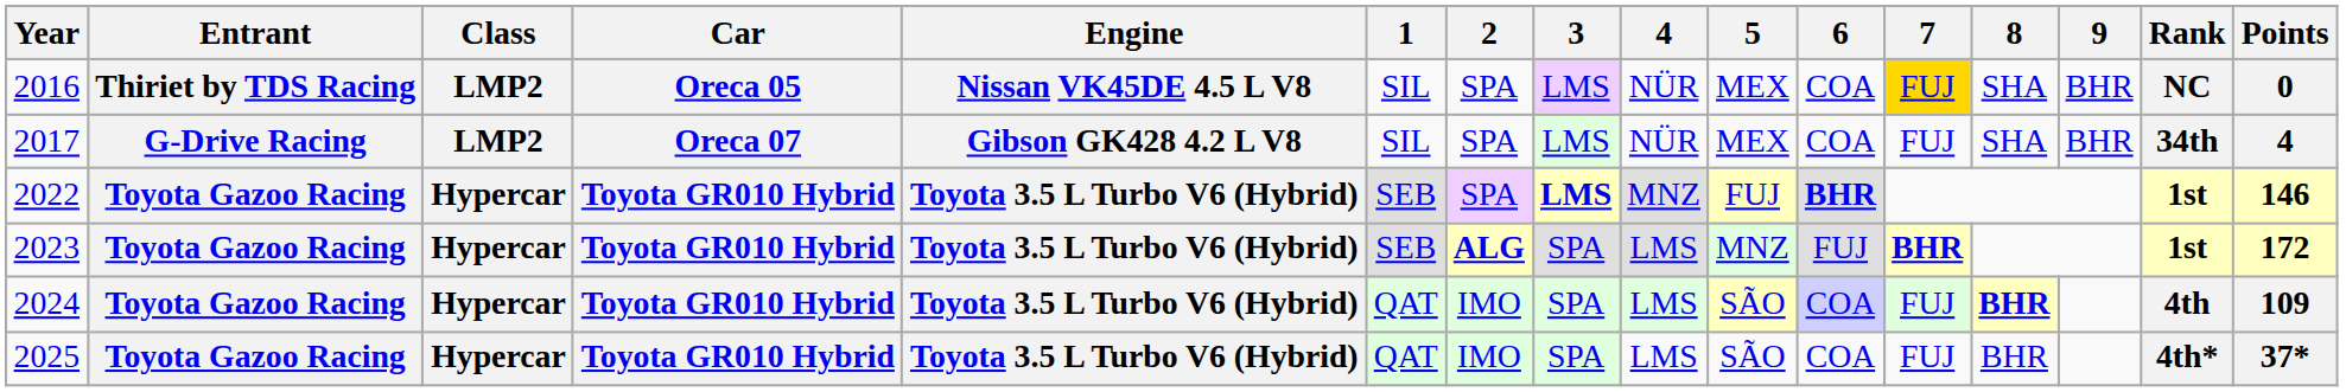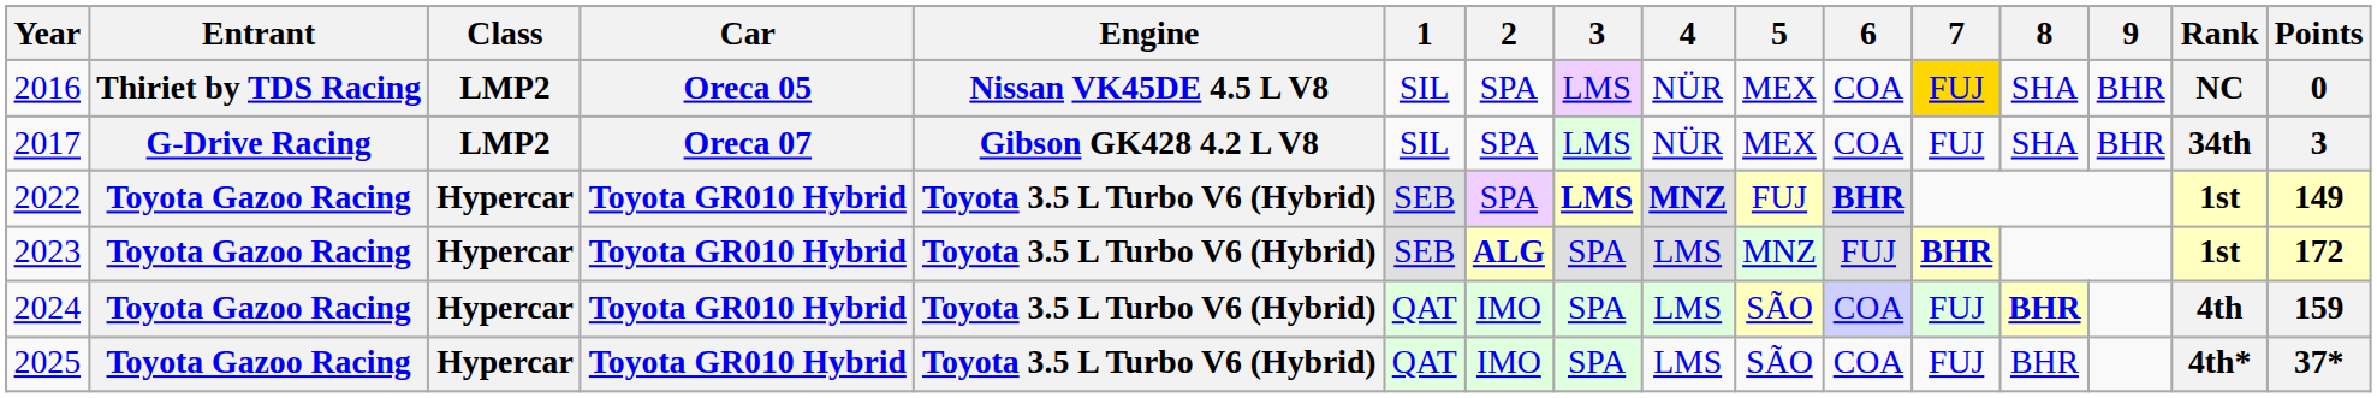 <table class="wikitable" style="text-align:center; font-size:85%">
 <tr>
 <th>Year</th>
 <th>Entrant</th>
 <th>Class</th>
 <th>Car</th>
 <th>Engine</th>
 <th>1</th>
 <th>2</th>
 <th>3</th>
 <th>4</th>
 <th>5</th>
 <th>6</th>
 <th>7</th>
 <th>8</th>
 <th>9</th>
 <th>Rank</th>
 <th>Points</th>
 </tr>
 <tr>
 <td><a href='#'>2016</a></td>
 <th nowrap>Thiriet by <a href='#'>TDS Racing</a></th>
 <th>LMP2</th>
 <th nowrap><a href='#'>Oreca 05</a></th>
 <th nowrap><a href='#'>Nissan</a> <a href='#'>VK45DE</a> 4.5 L V8</th>
 <td><a href='#'>SIL</a></td>
 <td><a href='#'>SPA</a></td>
 <td style="background:#EFCFFF;"><a href='#'>LMS</a><br></td>
 <td><a href='#'>NÜR</a></td>
 <td><a href='#'>MEX</a></td>
 <td><a href='#'>COA</a></td>
 <td style="background: gold;"><a href='#'>FUJ</a></td>
 <td><a href='#'>SHA</a></td>
 <td><a href='#'>BHR</a></td>
 <th>NC</th>
 <th>0</th>
 </tr>
 <tr>
 <td><a href='#'>2017</a></td>
 <th nowrap><a href='#'>G-Drive Racing</a></th>
 <th>LMP2</th>
 <th nowrap><a href='#'>Oreca 07</a></th>
 <th nowrap><a href='#'>Gibson</a> GK428 4.2 L V8</th>
 <td><a href='#'>SIL</a></td>
 <td><a href='#'>SPA</a></td>
 <td style="background:#DFFFDF;"><a href='#'>LMS</a><br></td>
 <td><a href='#'>NÜR</a></td>
 <td><a href='#'>MEX</a></td>
 <td><a href='#'>COA</a></td>
 <td><a href='#'>FUJ</a></td>
 <td><a href='#'>SHA</a></td>
 <td><a href='#'>BHR</a></td>
 <th>34th</th>
-<th>4</th>
+<th>3</th>
 </tr>
 <tr>
 <td><a href='#'>2022</a></td>
 <th nowrap><a href='#'>Toyota Gazoo Racing</a></th>
 <th>Hypercar</th>
 <th nowrap><a href='#'>Toyota GR010 Hybrid</a></th>
 <th nowrap><a href='#'>Toyota</a> 3.5 L Turbo V6 (Hybrid)</th>
 <td style="background:#DFDFDF;"><a href='#'>SEB</a><br></td>
 <td style="background:#EFCFFF;"><a href='#'>SPA</a><br></td>
 <td style="background:#FFFFBF;"><strong><a href='#'>LMS</a></strong><br></td>
-<td style="background:#DFDFDF;"><a href='#'>MNZ</a><br></td>
+<td style="background:#DFDFDF;"><strong><a href='#'>MNZ</a><br></strong></td>
 <td style="background:#FFFFBF;"><a href='#'>FUJ</a><br></td>
 <td style="background:#DFDFDF;"><strong><a href='#'>BHR</a></strong><br></td>
 <td colspan=3></td>
 <th style="background:#FFFFBF;">1st</th>
-<th style="background:#FFFFBF;">146</th>
+<th style="background:#FFFFBF;">149</th>
 </tr>
 <tr>
 <td><a href='#'>2023</a></td>
 <th nowrap><a href='#'>Toyota Gazoo Racing</a></th>
 <th>Hypercar</th>
 <th nowrap><a href='#'>Toyota GR010 Hybrid</a></th>
 <th nowrap><a href='#'>Toyota</a> 3.5 L Turbo V6 (Hybrid)</th>
 <td style="background:#DFDFDF;"><a href='#'>SEB</a><br></td>
 <td style="background:#FFFFBF;"><strong><a href='#'>ALG</a></strong><br></td>
 <td style="background:#DFDFDF;"><a href='#'>SPA</a><br></td>
 <td style="background:#DFDFDF;"><a href='#'>LMS</a><br></td>
 <td style="background:#DFFFDF;"><a href='#'>MNZ</a><br></td>
 <td style="background:#DFDFDF;"><a href='#'>FUJ</a><br></td>
 <td style="background:#FFFFBF;"><strong><a href='#'>BHR</a></strong><br></td>
 <td colspan=2></td>
 <th style="background:#FFFFBF;">1st</th>
 <th style="background:#FFFFBF;">172</th>
 </tr>
 <tr>
 <td><a href='#'>2024</a></td>
 <th nowrap><a href='#'>Toyota Gazoo Racing</a></th>
 <th>Hypercar</th>
 <th nowrap><a href='#'>Toyota GR010 Hybrid</a></th>
 <th nowrap><a href='#'>Toyota</a> 3.5 L Turbo V6 (Hybrid)</th>
 <td style="background:#DFFFDF;"><a href='#'>QAT</a><br></td>
 <td style="background:#DFFFDF;"><a href='#'>IMO</a><br></td>
 <td style="background:#DFFFDF;"><a href='#'>SPA</a><br></td>
 <td style="background:#DFFFDF;"><a href='#'>LMS</a><br></td>
 <td style="background:#FFFFBF;"><a href='#'>SÃO</a><br></td>
 <td style="background:#CFCFFF;"><a href='#'>COA</a><br></td>
 <td style="background:#DFFFDF;"><a href='#'>FUJ</a><br></td>
 <td style="background:#FFFFBF;"><strong><a href='#'>BHR</a></strong><br></td>
 <td></td>
 <th>4th</th>
-<th>109</th>
+<th>159</th>
 </tr>
 <tr>
 <td><a href='#'>2025</a></td>
 <th><a href='#'>Toyota Gazoo Racing</a></th>
 <th>Hypercar</th>
 <th><a href='#'>Toyota GR010 Hybrid</a></th>
 <th><a href='#'>Toyota</a> 3.5 L Turbo V6 (Hybrid)</th>
 <td style="background:#DFFFDF;"><a href='#'>QAT</a><br></td>
 <td style="background:#DFFFDF;"><a href='#'>IMO</a><br></td>
 <td style="background:#DFFFDF;"><a href='#'>SPA</a><br></td>
 <td style="background:#;"><a href='#'>LMS</a><br></td>
 <td style="background:#;"><a href='#'>SÃO</a><br></td>
 <td style="background:#;"><a href='#'>COA</a><br></td>
 <td style="background:#;"><a href='#'>FUJ</a><br></td>
 <td style="background:#;"><a href='#'>BHR</a><br></td>
 <td></td>
 <th>4th*</th>
 <th>37*</th>
 </tr>
 </table>
